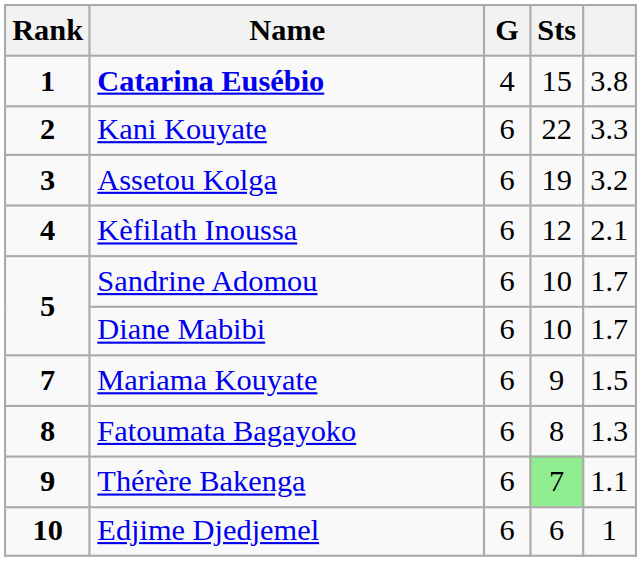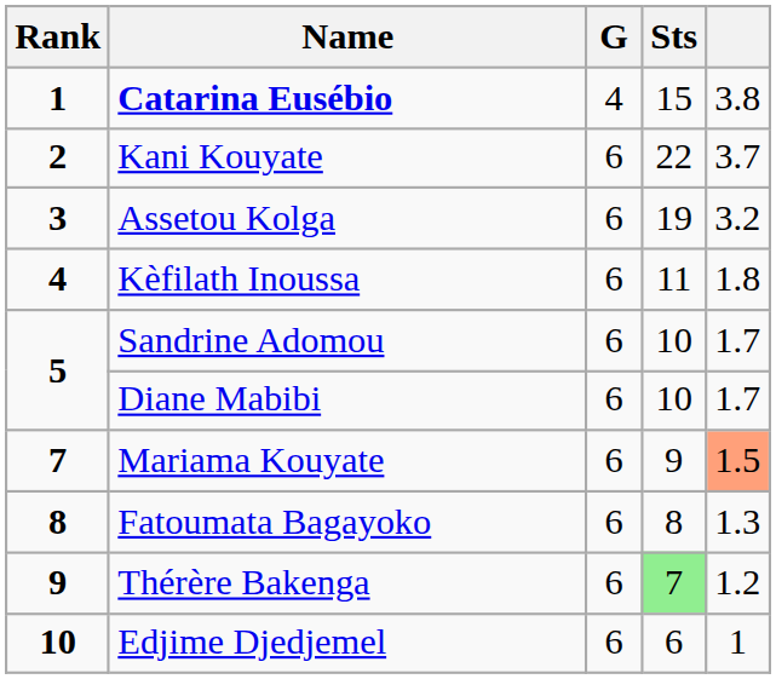 <table class="wikitable" style="font-size:90%;">
 <tr>
 <th width=10px>Rank</th>
 <th width=180px>Name</th>
 <th width=15px>G</th>
 <th width=10px>Sts</th>
 <th width=10px></th>
 </tr>
 <tr align=center>
 <td><strong>1</strong></td>
 <td align=left> <strong><a href='#'>Catarina Eusébio</a></strong></td>
 <td>4</td>
 <td>15</td>
 <td>3.8</td>
 </tr>
 <tr align=center>
 <td><strong>2</strong></td>
 <td align=left> <a href='#'>Kani Kouyate</a></td>
 <td>6</td>
 <td>22</td>
-<td>3.3</td>
+<td>3.7</td>
 </tr>
 <tr align=center>
 <td><strong>3</strong></td>
 <td align=left> <a href='#'>Assetou Kolga</a></td>
 <td>6</td>
 <td>19</td>
 <td>3.2</td>
 </tr>
 <tr align=center>
 <td><strong>4</strong></td>
 <td align=left> <a href='#'>Kèfilath Inoussa</a></td>
 <td>6</td>
-<td>12</td>
-<td>2.1</td>
+<td>11</td>
+<td>1.8</td>
 </tr>
 <tr align=center>
 <td rowspan=2><strong>5</strong></td>
 <td align=left> <a href='#'>Sandrine Adomou</a></td>
 <td>6</td>
 <td>10</td>
 <td>1.7</td>
 </tr>
 <tr align=center>
 <td align=left> <a href='#'>Diane Mabibi</a></td>
 <td>6</td>
 <td>10</td>
 <td>1.7</td>
 </tr>
 <tr align=center>
 <td><strong>7</strong></td>
 <td align=left> <a href='#'>Mariama Kouyate</a></td>
 <td>6</td>
 <td>9</td>
-<td>1.5</td>
+<td style="background: lightsalmon;">1.5</td>
 </tr>
 <tr align=center>
 <td><strong>8</strong></td>
 <td align=left> <a href='#'>Fatoumata Bagayoko</a></td>
 <td>6</td>
 <td>8</td>
 <td>1.3</td>
 </tr>
 <tr align=center>
 <td><strong>9</strong></td>
 <td align=left> <a href='#'>Thérère Bakenga</a></td>
 <td>6</td>
 <td style="background: lightgreen;">7</td>
-<td>1.1</td>
+<td>1.2</td>
 </tr>
 <tr align=center>
 <td><strong>10</strong></td>
 <td align=left> <a href='#'>Edjime Djedjemel</a></td>
 <td>6</td>
 <td>6</td>
 <td>1</td>
 </tr>
 </table>
